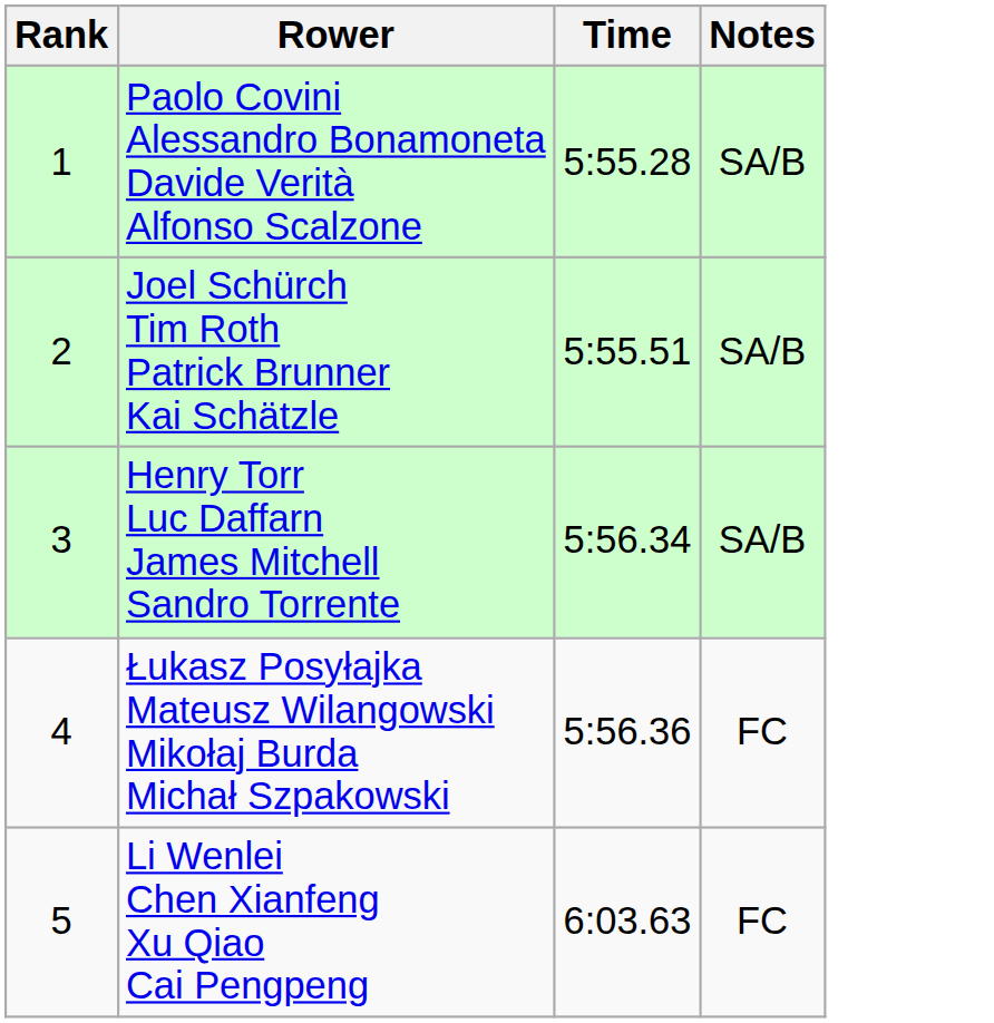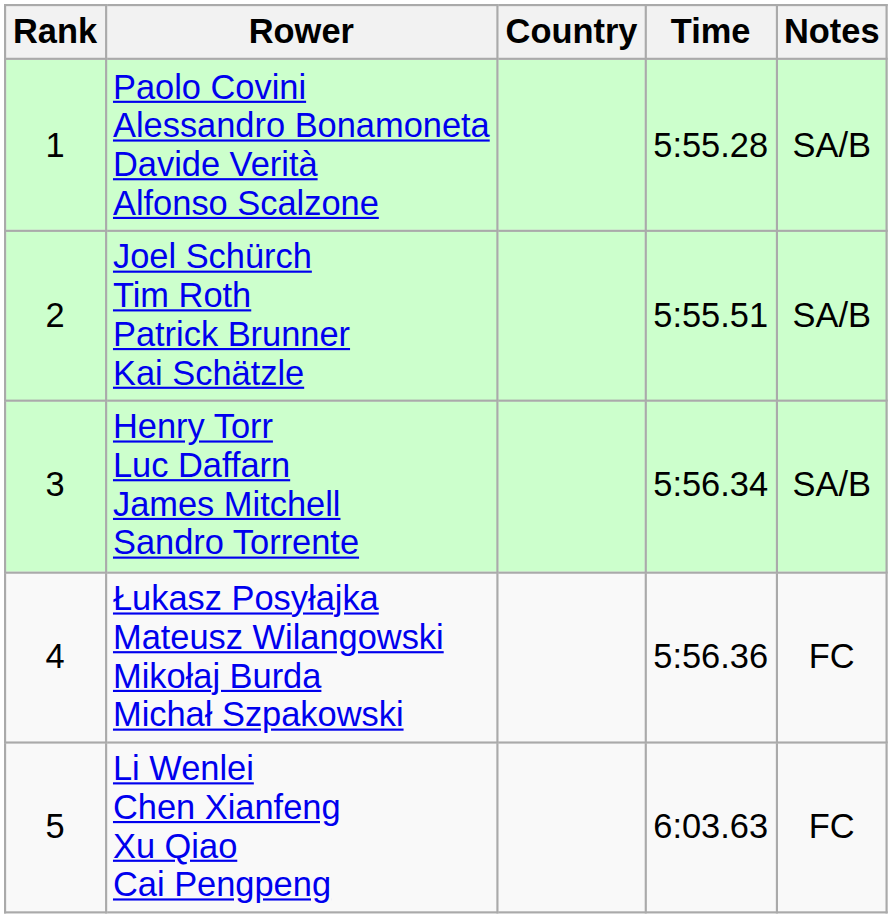 <table class="wikitable" style="text-align:center">
 <tr>
 <th>Rank</th>
 <th>Rower</th>
+<th>Country</th>
 <th>Time</th>
 <th>Notes</th>
 </tr>
 <tr bgcolor=ccffcc>
 <td>1</td>
 <td align="left"><a href='#'>Paolo Covini</a><br><a href='#'>Alessandro Bonamoneta</a><br><a href='#'>Davide Verità</a><br><a href='#'>Alfonso Scalzone</a></td>
+<td align="left"></td>
 <td>5:55.28</td>
 <td>SA/B</td>
 </tr>
 <tr bgcolor=ccffcc>
 <td>2</td>
 <td align="left"><a href='#'>Joel Schürch</a><br><a href='#'>Tim Roth</a><br><a href='#'>Patrick Brunner</a><br><a href='#'>Kai Schätzle</a></td>
+<td align="left"></td>
 <td>5:55.51</td>
 <td>SA/B</td>
 </tr>
 <tr bgcolor=ccffcc>
 <td>3</td>
 <td align="left"><a href='#'>Henry Torr</a><br><a href='#'>Luc Daffarn</a><br><a href='#'>James Mitchell</a><br><a href='#'>Sandro Torrente</a></td>
+<td align="left"></td>
 <td>5:56.34</td>
 <td>SA/B</td>
 </tr>
 <tr>
 <td>4</td>
 <td align="left"><a href='#'>Łukasz Posyłajka</a><br><a href='#'>Mateusz Wilangowski</a><br><a href='#'>Mikołaj Burda</a><br><a href='#'>Michał Szpakowski</a></td>
+<td align="left"></td>
 <td>5:56.36</td>
 <td>FC</td>
 </tr>
 <tr>
 <td>5</td>
 <td align="left"><a href='#'>Li Wenlei</a><br><a href='#'>Chen Xianfeng</a><br><a href='#'>Xu Qiao</a><br><a href='#'>Cai Pengpeng</a></td>
+<td align="left"></td>
 <td>6:03.63</td>
 <td>FC</td>
 </tr>
 </table>
